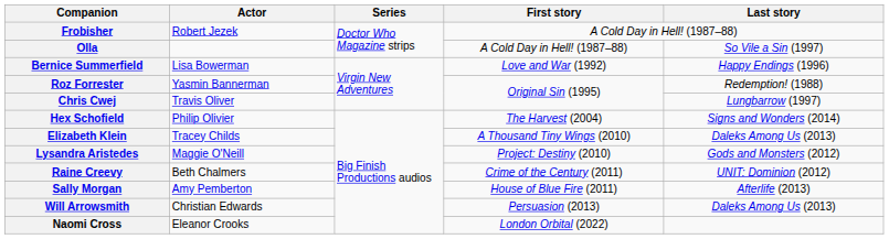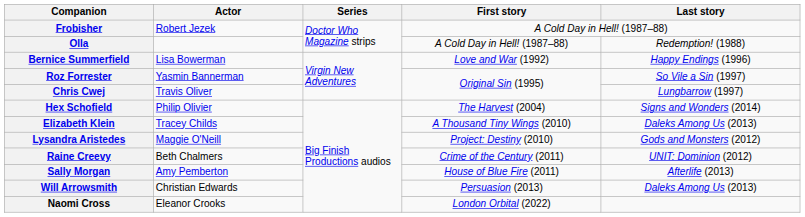 <table class="wikitable plainrowheaders" style="width:100%;">
 <tr>
 <th scope="col" style="width:15%;">Companion</th>
 <th scope="col" style="width:15%;">Actor</th>
 <th scope="col" style="width:10%;">Series</th>
 <th scope="col" style="width:20%;">First story</th>
 <th scope="col" style="width:20%;">Last story</th>
 </tr>
 <tr>
 <th scope="row"><a href='#'>Frobisher</a></th>
 <td><a href='#'>Robert Jezek</a></td>
 <td rowspan="2"><em><a href='#'>Doctor Who Magazine</a></em> strips</td>
 <td align="center" colspan="2"><em>A Cold Day in Hell!</em> (1987–88)</td>
 </tr>
 <tr>
 <th scope="row"><a href='#'>Olla</a></th>
 <td></td>
 <td align="center"><em>A Cold Day in Hell!</em> (1987–88)</td>
-<td align="center"><em><a href='#'>So Vile a Sin</a></em> (1997)</td>
+<td align="center"><em>Redemption!</em> (1988)</td>
 </tr>
 <tr>
 <th scope="row"><a href='#'>Bernice Summerfield</a></th>
 <td><a href='#'>Lisa Bowerman</a></td>
 <td rowspan="3"><em><a href='#'>Virgin New Adventures</a></em></td>
 <td align="center"><em><a href='#'>Love and War</a></em> (1992)</td>
 <td align="center"><em><a href='#'>Happy Endings</a></em> (1996)</td>
 </tr>
 <tr>
 <th scope="row"><a href='#'>Roz Forrester</a></th>
 <td><a href='#'>Yasmin Bannerman</a></td>
 <td rowspan="2" align="center"><em><a href='#'>Original Sin</a></em> (1995)</td>
-<td align="center"><em>Redemption!</em> (1988)</td>
+<td align="center"><em><a href='#'>So Vile a Sin</a></em> (1997)</td>
 </tr>
 <tr>
 <th scope="row"><a href='#'>Chris Cwej</a></th>
 <td><a href='#'>Travis Oliver</a></td>
 <td align="center"><em><a href='#'>Lungbarrow</a></em> (1997)</td>
 </tr>
 <tr>
 <th scope="row"><a href='#'>Hex Schofield</a></th>
 <td><a href='#'>Philip Olivier</a></td>
 <td rowspan="7"><a href='#'>Big Finish Productions</a> audios</td>
 <td align="center"><em><a href='#'>The Harvest</a></em> (2004)</td>
 <td align="center"><em><a href='#'>Signs and Wonders</a></em> (2014)</td>
 </tr>
 <tr>
 <th scope="row"><a href='#'>Elizabeth Klein</a></th>
 <td><a href='#'>Tracey Childs</a></td>
 <td align="center"><em><a href='#'>A Thousand Tiny Wings</a></em> (2010)</td>
 <td align="center"><em><a href='#'>Daleks Among Us</a></em> (2013)</td>
 </tr>
 <tr>
 <th scope="row"><a href='#'>Lysandra Aristedes</a></th>
 <td><a href='#'>Maggie O'Neill</a></td>
 <td align="center"><em><a href='#'>Project: Destiny</a></em> (2010)</td>
 <td align="center"><em><a href='#'>Gods and Monsters</a></em> (2012)</td>
 </tr>
 <tr>
 <th scope="row"><a href='#'>Raine Creevy</a></th>
 <td>Beth Chalmers</td>
 <td align="center"><em><a href='#'>Crime of the Century</a></em> (2011)</td>
 <td align="center"><em><a href='#'>UNIT: Dominion</a></em> (2012)</td>
 </tr>
 <tr>
 <th scope="row"><a href='#'>Sally Morgan</a></th>
 <td><a href='#'>Amy Pemberton</a></td>
 <td align="center"><em><a href='#'>House of Blue Fire</a></em> (2011)</td>
 <td align="center"><em><a href='#'>Afterlife</a></em> (2013)</td>
 </tr>
 <tr>
 <th scope="row"><a href='#'>Will Arrowsmith</a></th>
 <td>Christian Edwards</td>
 <td align="center"><em><a href='#'>Persuasion</a></em> (2013)</td>
 <td align="center"><em><a href='#'>Daleks Among Us</a></em> (2013)</td>
 </tr>
 <tr>
 <th scope="row">Naomi Cross</th>
 <td>Eleanor Crooks</td>
 <td align="center"><em><a href='#'>London Orbital</a></em> (2022)</td>
 <td></td>
 </tr>
 </table>
